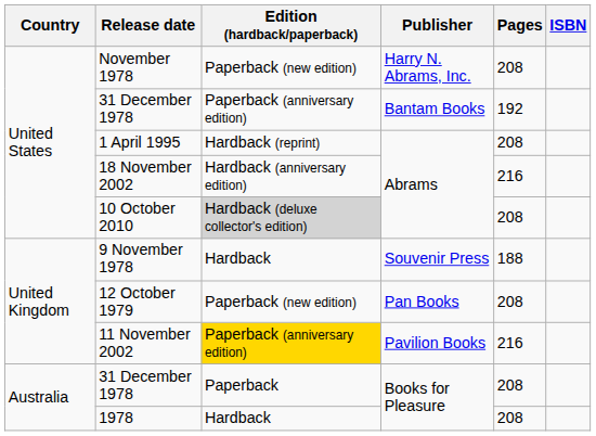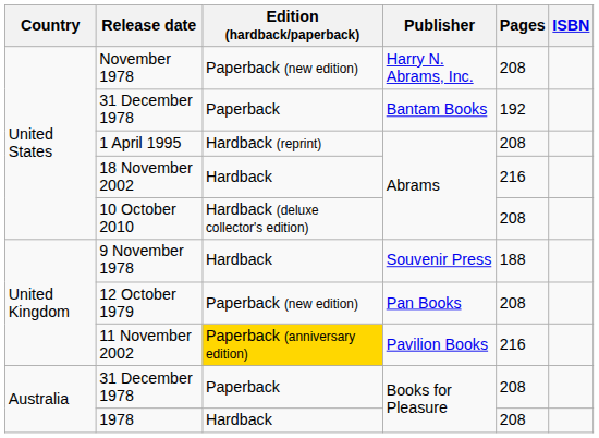 <table class="wikitable">
 <tr>
 <th>Country</th>
 <th>Release date</th>
 <th>Edition<br><small>(hardback/paperback)</small></th>
 <th>Publisher</th>
 <th>Pages</th>
 <th><a href='#'>ISBN</a></th>
 </tr>
 <tr>
 <td rowspan="5">United States</td>
 <td>November 1978</td>
 <td>Paperback <small>(new edition)</small></td>
 <td><a href='#'>Harry N. Abrams, Inc.</a></td>
 <td>208</td>
 <td></td>
 </tr>
 <tr>
 <td>31 December 1978</td>
-<td>Paperback <small>(anniversary edition)</small></td>
+<td>Paperback</td>
 <td><a href='#'>Bantam Books</a></td>
 <td>192</td>
 <td></td>
 </tr>
 <tr>
 <td>1 April 1995</td>
 <td>Hardback <small>(reprint)</small></td>
 <td rowspan="3">Abrams</td>
 <td>208</td>
 <td></td>
 </tr>
 <tr>
 <td>18 November 2002</td>
-<td>Hardback <small>(anniversary edition)</small></td>
+<td>Hardback</td>
 <td>216</td>
 <td></td>
 </tr>
 <tr>
 <td>10 October 2010</td>
-<td style="background: lightgrey;">Hardback <small>(deluxe collector's edition)</small></td>
+<td>Hardback <small>(deluxe collector's edition)</small></td>
 <td>208</td>
 <td></td>
 </tr>
 <tr>
 <td rowspan="3">United Kingdom</td>
 <td>9 November 1978</td>
 <td>Hardback</td>
 <td><a href='#'>Souvenir Press</a></td>
 <td>188</td>
 <td></td>
 </tr>
 <tr>
 <td>12 October 1979</td>
 <td>Paperback <small>(new edition)</small></td>
 <td><a href='#'>Pan Books</a></td>
 <td>208</td>
 <td></td>
 </tr>
 <tr>
 <td>11 November 2002</td>
 <td style="background: gold;">Paperback <small>(anniversary edition)</small></td>
 <td><a href='#'>Pavilion Books</a></td>
 <td>216</td>
 <td></td>
 </tr>
 <tr>
 <td rowspan="2">Australia</td>
 <td>31 December 1978</td>
 <td>Paperback</td>
 <td rowspan="2">Books for Pleasure</td>
 <td>208</td>
 <td></td>
 </tr>
 <tr>
 <td>1978</td>
 <td>Hardback</td>
 <td>208</td>
 <td></td>
 </tr>
 </table>
